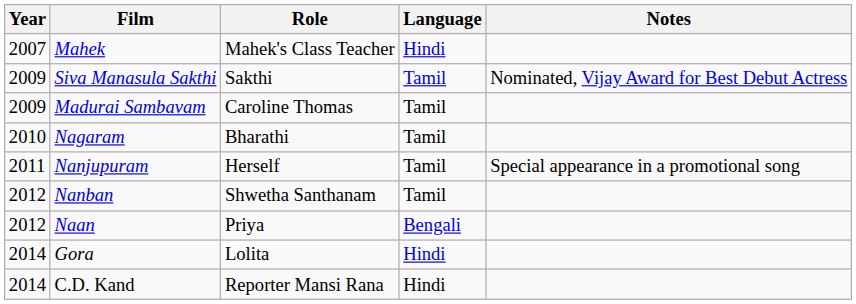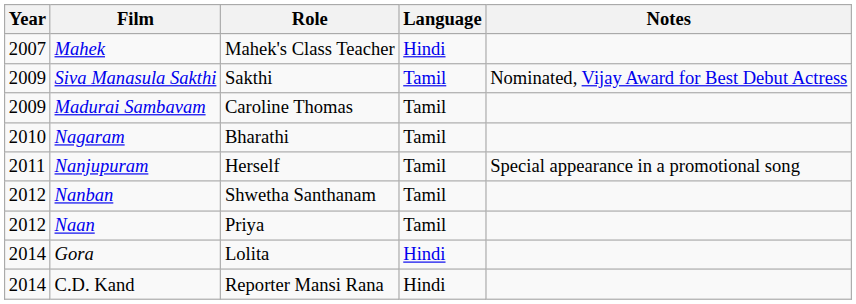 <table class="wikitable sortable">
 <tr>
 <th>Year</th>
 <th>Film</th>
 <th>Role</th>
 <th>Language</th>
 <th>Notes</th>
 </tr>
 <tr>
 <td>2007</td>
 <td><em><a href='#'>Mahek</a></em></td>
 <td>Mahek's Class Teacher</td>
 <td><a href='#'>Hindi</a></td>
 <td></td>
 </tr>
 <tr>
 <td>2009</td>
 <td><em><a href='#'>Siva Manasula Sakthi</a></em></td>
 <td>Sakthi</td>
 <td><a href='#'>Tamil</a></td>
 <td>Nominated, <a href='#'>Vijay Award for Best Debut Actress</a></td>
 </tr>
 <tr>
 <td>2009</td>
 <td><em><a href='#'>Madurai Sambavam</a></em></td>
 <td>Caroline Thomas</td>
 <td>Tamil</td>
 <td></td>
 </tr>
 <tr>
 <td>2010</td>
 <td><em><a href='#'>Nagaram</a></em></td>
 <td>Bharathi</td>
 <td>Tamil</td>
 <td></td>
 </tr>
 <tr>
 <td>2011</td>
 <td><em><a href='#'>Nanjupuram</a></em></td>
 <td>Herself</td>
 <td>Tamil</td>
 <td>Special appearance in a promotional song</td>
 </tr>
 <tr>
 <td>2012</td>
 <td><em><a href='#'>Nanban</a></em></td>
 <td>Shwetha Santhanam</td>
 <td>Tamil</td>
 <td></td>
 </tr>
 <tr>
 <td>2012</td>
 <td><em><a href='#'>Naan</a></em></td>
 <td>Priya</td>
-<td><a href='#'>Bengali</a></td>
+<td>Tamil</td>
 <td></td>
 </tr>
 <tr>
 <td>2014</td>
 <td><em>Gora</em></td>
 <td>Lolita</td>
 <td><a href='#'>Hindi</a></td>
 <td></td>
 </tr>
 <tr>
 <td>2014</td>
 <td>C.D. Kand</td>
 <td>Reporter Mansi Rana</td>
 <td>Hindi</td>
 <td></td>
 </tr>
 </table>
